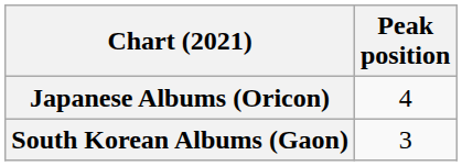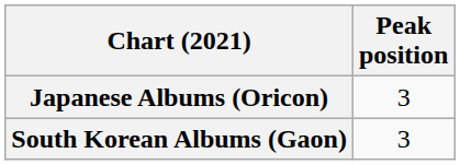 <table class="wikitable sortable plainrowheaders" style="text-align:center">
 <tr>
 <th scope="col">Chart (2021)</th>
 <th scope="col">Peak<br>position</th>
 </tr>
 <tr>
 <th scope="row">Japanese Albums (Oricon)</th>
-<td>4</td>
+<td>3</td>
 </tr>
 <tr>
 <th scope="row">South Korean Albums (Gaon)</th>
 <td>3</td>
 </tr>
 </table>
